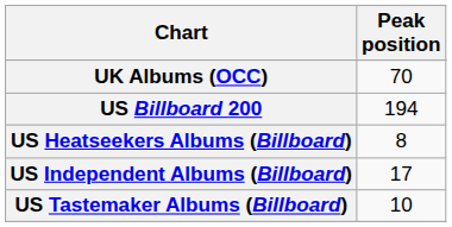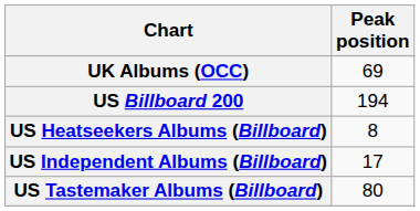 <table class="wikitable plainrowheaders sortable" style="text-align:center;" border="1">
 <tr>
 <th scope="col">Chart</th>
 <th scope="col">Peak<br>position</th>
 </tr>
 <tr>
 </tr>
 <tr>
 </tr>
 <tr>
 </tr>
 <tr>
 </tr>
 <tr>
 </tr>
 <tr>
 </tr>
 <tr>
 <th scope="row">UK Albums (<a href='#'>OCC</a>)</th>
-<td>70</td>
+<td>69</td>
 </tr>
 <tr>
 <th scope="row">US <a href='#'><em>Billboard</em> 200</a></th>
 <td>194</td>
 </tr>
 <tr>
 <th scope="row">US <a href='#'>Heatseekers Albums</a> (<em><a href='#'>Billboard</a></em>)</th>
 <td>8</td>
 </tr>
 <tr>
 <th scope="row">US <a href='#'>Independent Albums</a> (<em><a href='#'>Billboard</a></em>)</th>
 <td>17</td>
 </tr>
 <tr>
 <th scope="row">US <a href='#'>Tastemaker Albums</a> (<em><a href='#'>Billboard</a></em>)</th>
-<td>10</td>
+<td>80</td>
 </tr>
 <tr>
 </tr>
 </table>
